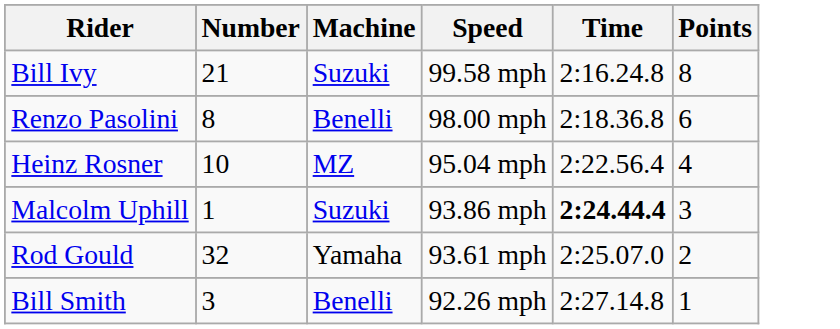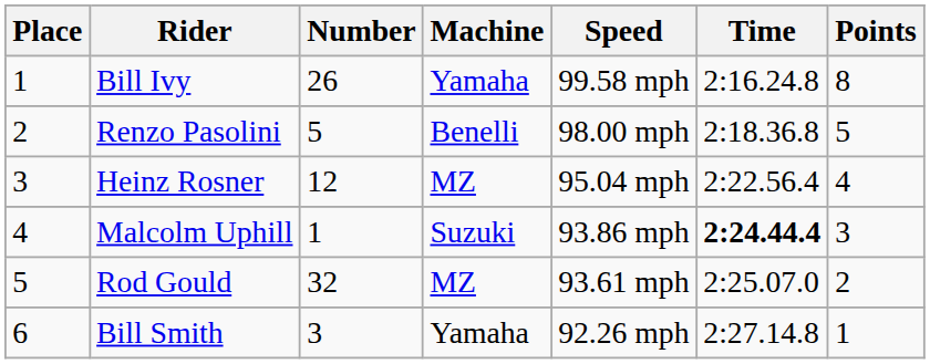 <table class="wikitable" style="font-size: 95%;">
 <tr>
+<th>Place</th>
 <th>Rider</th>
 <th>Number</th>
 <th>Machine</th>
 <th>Speed</th>
 <th>Time</th>
 <th>Points</th>
 </tr>
 <tr>
+<td>1</td>
 <td> <a href='#'>Bill Ivy</a></td>
-<td>21</td>
-<td><a href='#'>Suzuki</a></td>
+<td>26</td>
+<td><a href='#'>Yamaha</a></td>
 <td>99.58 mph</td>
 <td>2:16.24.8</td>
 <td>8</td>
 </tr>
 <tr>
+<td>2</td>
 <td> <a href='#'>Renzo Pasolini</a></td>
-<td>8</td>
+<td>5</td>
 <td><a href='#'>Benelli</a></td>
 <td>98.00 mph</td>
 <td>2:18.36.8</td>
-<td>6</td>
+<td>5</td>
 </tr>
 <tr>
+<td>3</td>
 <td> <a href='#'>Heinz Rosner</a></td>
-<td>10</td>
+<td>12</td>
 <td><a href='#'>MZ</a></td>
 <td>95.04 mph</td>
 <td>2:22.56.4</td>
 <td>4</td>
 </tr>
 <tr>
+<td>4</td>
 <td> <a href='#'>Malcolm Uphill</a></td>
 <td>1</td>
 <td><a href='#'>Suzuki</a></td>
 <td>93.86 mph</td>
 <td><strong>2:24.44.4</strong></td>
 <td>3</td>
 </tr>
 <tr>
+<td>5</td>
 <td> <a href='#'>Rod Gould</a></td>
 <td>32</td>
-<td>Yamaha</td>
+<td><a href='#'>MZ</a></td>
 <td>93.61 mph</td>
 <td>2:25.07.0</td>
 <td>2</td>
 </tr>
 <tr>
+<td>6</td>
 <td> <a href='#'>Bill Smith</a></td>
 <td>3</td>
-<td><a href='#'>Benelli</a></td>
+<td>Yamaha</td>
 <td>92.26 mph</td>
 <td>2:27.14.8</td>
 <td>1</td>
 </tr>
 </table>
